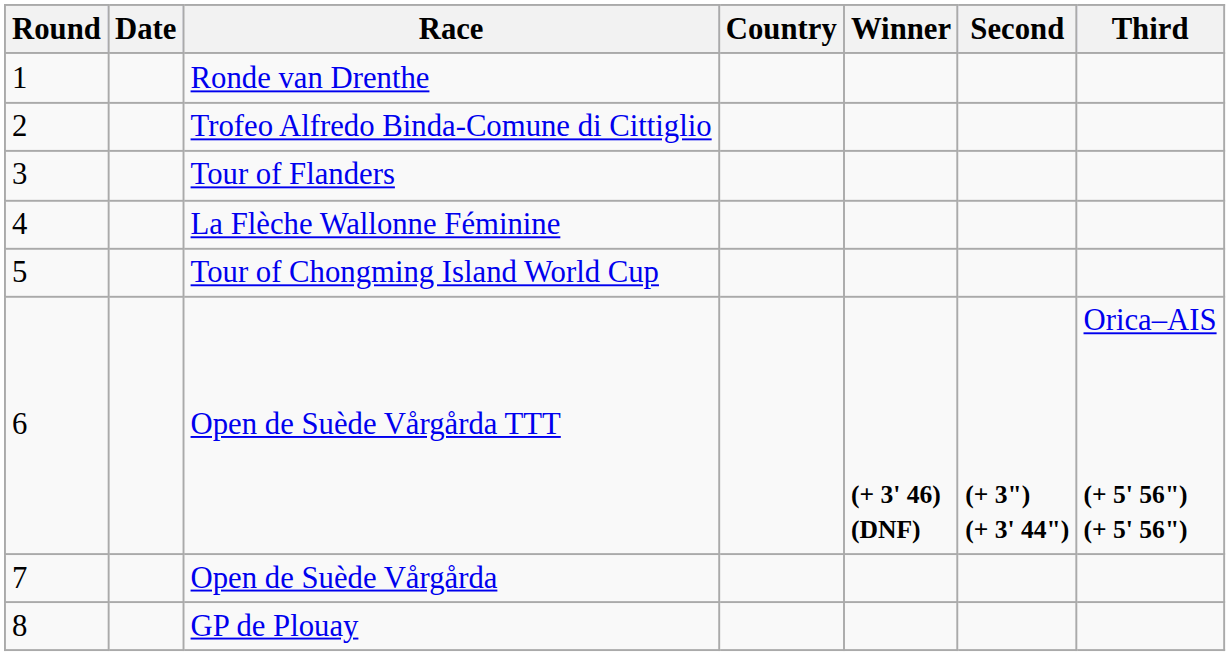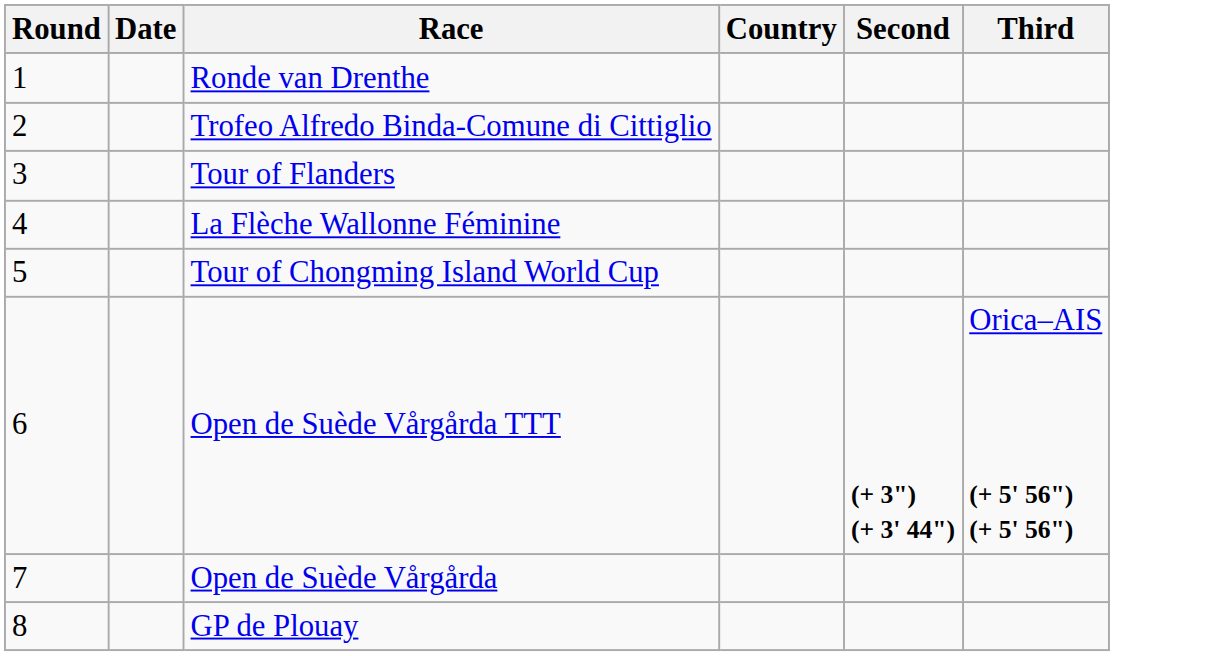 <table class="wikitable sortable">
 <tr style="background:#ccccff;">
 <th>Round</th>
 <th>Date</th>
 <th>Race</th>
 <th>Country</th>
-<th>Winner</th>
 <th>Second</th>
 <th>Third</th>
 </tr>
 <tr>
 <td>1</td>
 <td></td>
 <td><a href='#'>Ronde van Drenthe</a></td>
-<td></td>
 <td></td>
 <td></td>
 <td></td>
 </tr>
 <tr>
 <td>2</td>
 <td></td>
 <td><a href='#'>Trofeo Alfredo Binda-Comune di Cittiglio</a></td>
 <td></td>
 <td></td>
 <td></td>
-<td></td>
 </tr>
 <tr>
 <td>3</td>
 <td></td>
 <td><a href='#'>Tour of Flanders</a></td>
-<td></td>
 <td></td>
 <td></td>
 <td></td>
 </tr>
 <tr>
 <td>4</td>
 <td></td>
 <td><a href='#'>La Flèche Wallonne Féminine</a></td>
 <td></td>
 <td></td>
 <td></td>
-<td></td>
 </tr>
 <tr>
 <td>5</td>
 <td></td>
 <td><a href='#'>Tour of Chongming Island World Cup</a></td>
-<td></td>
 <td></td>
 <td></td>
 <td></td>
 </tr>
 <tr>
 <td>6</td>
 <td></td>
 <td><a href='#'>Open de Suède Vårgårda TTT</a></td>
 <td></td>
-<td><small><br><strong><br><br><br><br> (+ 3' 46)<br> (DNF)</strong></small></td>
 <td><small><br><strong><br><br><br><br> (+ 3")<br> (+ 3' 44")</strong></small></td>
 <td><a href='#'>Orica–AIS</a><small><br><strong><br><br><br><br> (+ 5' 56")<br> (+ 5' 56")</strong></small></td>
 </tr>
 <tr>
 <td>7</td>
 <td></td>
 <td><a href='#'>Open de Suède Vårgårda</a></td>
-<td></td>
 <td></td>
 <td></td>
 <td></td>
 </tr>
 <tr>
 <td>8</td>
 <td></td>
 <td><a href='#'>GP de Plouay</a></td>
 <td></td>
 <td></td>
 <td></td>
-<td></td>
 </tr>
 </table>
